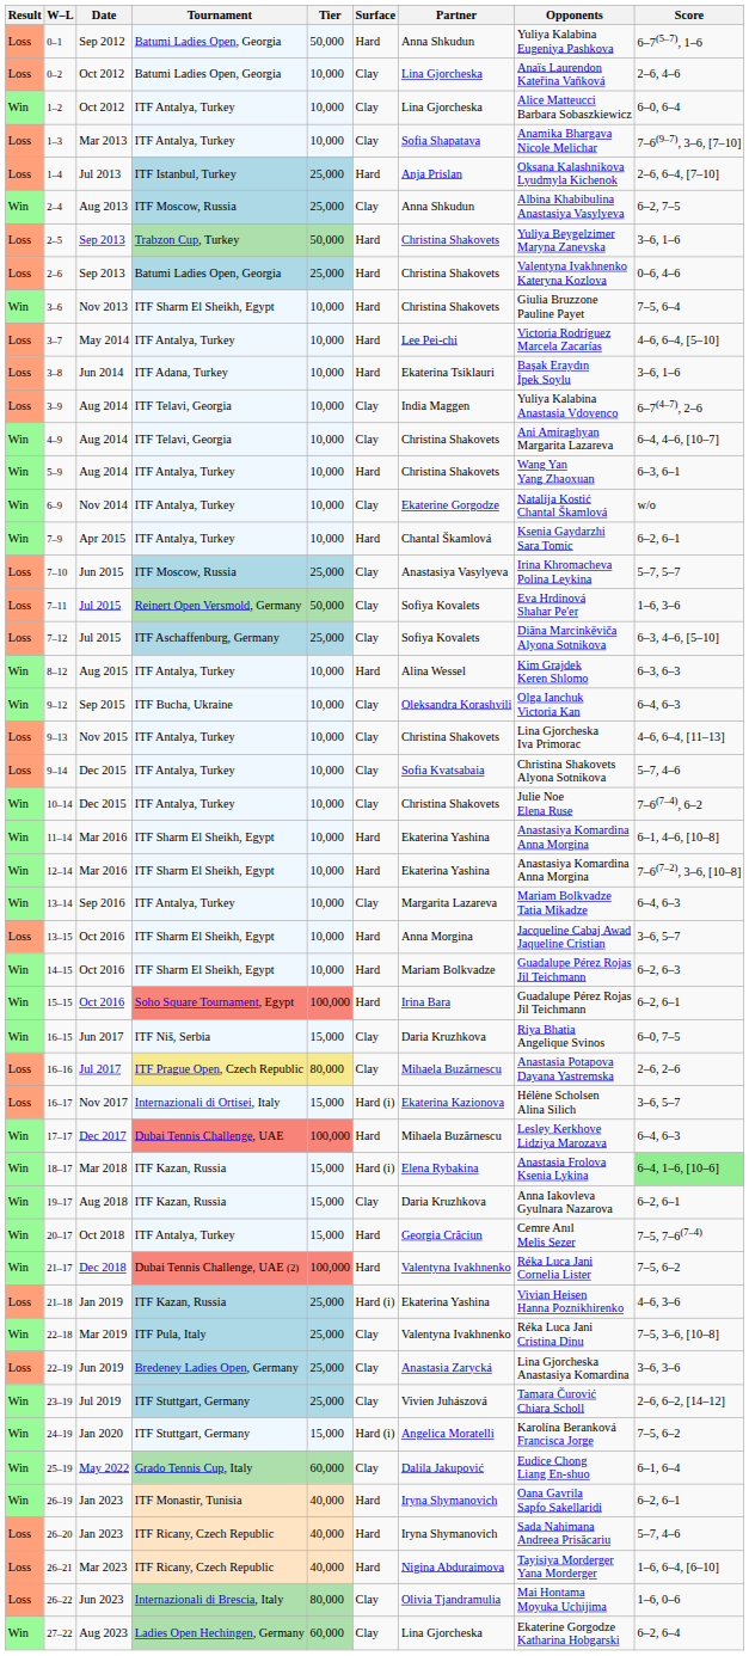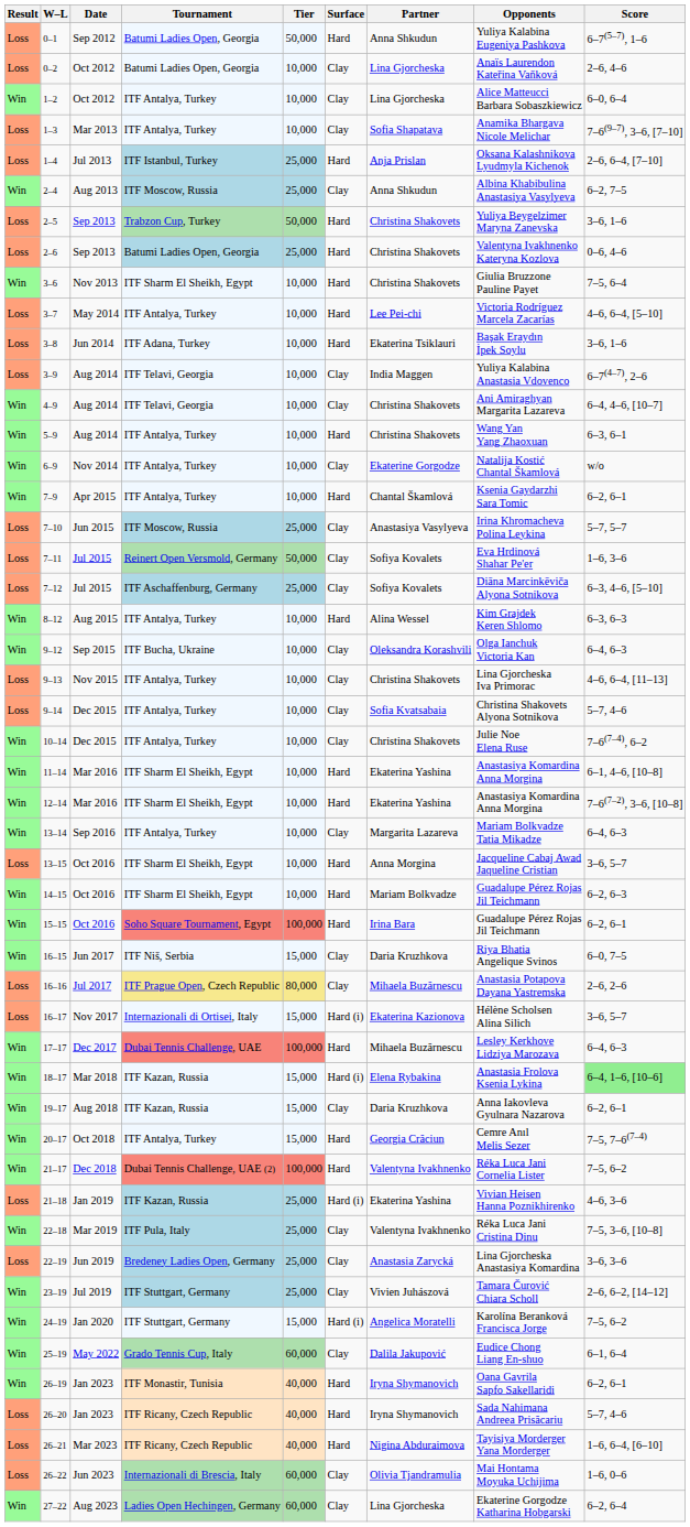 <table class="sortable wikitable">
 <tr>
 <th>Result</th>
 <th class="unsortable">W–L</th>
 <th>Date</th>
 <th>Tournament</th>
 <th>Tier</th>
 <th>Surface</th>
 <th>Partner</th>
 <th>Opponents</th>
 <th class="unsortable">Score</th>
 </tr>
 <tr>
 <td style="background:#ffa07a;">Loss</td>
 <td><small>0–1</small></td>
 <td>Sep 2012</td>
 <td style="background:#f0f8ff;"><a href='#'>Batumi Ladies Open</a>, Georgia</td>
 <td style="background:#f0f8ff;">50,000</td>
 <td>Hard</td>
 <td> Anna Shkudun</td>
 <td> Yuliya Kalabina <br>  <a href='#'>Eugeniya Pashkova</a></td>
 <td>6–7<sup>(5–7)</sup>, 1–6</td>
 </tr>
 <tr>
 <td style="background:#ffa07a;">Loss</td>
 <td><small>0–2</small></td>
 <td>Oct 2012</td>
 <td style="background:#f0f8ff;">Batumi Ladies Open, Georgia</td>
 <td style="background:#f0f8ff;">10,000</td>
 <td>Clay</td>
 <td> <a href='#'>Lina Gjorcheska</a></td>
 <td> <a href='#'>Anaïs Laurendon</a> <br>  <a href='#'>Kateřina Vaňková</a></td>
 <td>2–6, 4–6</td>
 </tr>
 <tr>
 <td style="background:#98fb98;">Win</td>
 <td><small>1–2</small></td>
 <td>Oct 2012</td>
 <td style="background:#f0f8ff;">ITF Antalya, Turkey</td>
 <td style="background:#f0f8ff;">10,000</td>
 <td>Clay</td>
 <td> Lina Gjorcheska</td>
 <td> <a href='#'>Alice Matteucci</a> <br>  Barbara Sobaszkiewicz</td>
 <td>6–0, 6–4</td>
 </tr>
 <tr>
 <td style="background:#ffa07a;">Loss</td>
 <td><small>1–3</small></td>
 <td>Mar 2013</td>
 <td style="background:#f0f8ff;">ITF Antalya, Turkey</td>
 <td style="background:#f0f8ff;">10,000</td>
 <td>Clay</td>
 <td> <a href='#'>Sofia Shapatava</a></td>
 <td> <a href='#'>Anamika Bhargava</a> <br>  <a href='#'>Nicole Melichar</a></td>
 <td>7–6<sup>(9–7)</sup>, 3–6, [7–10]</td>
 </tr>
 <tr>
 <td style="background:#ffa07a;">Loss</td>
 <td><small>1–4</small></td>
 <td>Jul 2013</td>
 <td style="background:lightblue;">ITF Istanbul, Turkey</td>
 <td style="background:lightblue;">25,000</td>
 <td>Hard</td>
 <td> <a href='#'>Anja Prislan</a></td>
 <td> <a href='#'>Oksana Kalashnikova</a> <br>  <a href='#'>Lyudmyla Kichenok</a></td>
 <td>2–6, 6–4, [7–10]</td>
 </tr>
 <tr>
 <td style="background:#98fb98;">Win</td>
 <td><small>2–4</small></td>
 <td>Aug 2013</td>
 <td style="background:lightblue;">ITF Moscow, Russia</td>
 <td style="background:lightblue;">25,000</td>
 <td>Clay</td>
 <td> Anna Shkudun</td>
 <td> <a href='#'>Albina Khabibulina</a> <br>  <a href='#'>Anastasiya Vasylyeva</a></td>
 <td>6–2, 7–5</td>
 </tr>
 <tr>
 <td style="background:#ffa07a;">Loss</td>
 <td><small>2–5</small></td>
 <td><a href='#'>Sep 2013</a></td>
 <td style="background:#addfad;"><a href='#'>Trabzon Cup</a>, Turkey</td>
 <td style="background:#addfad;">50,000</td>
 <td>Hard</td>
 <td> <a href='#'>Christina Shakovets</a></td>
 <td> <a href='#'>Yuliya Beygelzimer</a> <br>  <a href='#'>Maryna Zanevska</a></td>
 <td>3–6, 1–6</td>
 </tr>
 <tr>
 <td style="background:#ffa07a;">Loss</td>
 <td><small>2–6</small></td>
 <td>Sep 2013</td>
 <td style="background:lightblue;">Batumi Ladies Open, Georgia</td>
 <td style="background:lightblue;">25,000</td>
 <td>Hard</td>
 <td> Christina Shakovets</td>
 <td> <a href='#'>Valentyna Ivakhnenko</a> <br>  <a href='#'>Kateryna Kozlova</a></td>
 <td>0–6, 4–6</td>
 </tr>
 <tr>
 <td style="background:#98fb98;">Win</td>
 <td><small>3–6</small></td>
 <td>Nov 2013</td>
 <td style="background:#f0f8ff;">ITF Sharm El Sheikh, Egypt</td>
 <td style="background:#f0f8ff;">10,000</td>
 <td>Hard</td>
 <td> Christina Shakovets</td>
 <td> Giulia Bruzzone <br>  Pauline Payet</td>
 <td>7–5, 6–4</td>
 </tr>
 <tr>
 <td style="background:#ffa07a;">Loss</td>
 <td><small>3–7</small></td>
 <td>May 2014</td>
 <td style="background:#f0f8ff;">ITF Antalya, Turkey</td>
 <td style="background:#f0f8ff;">10,000</td>
 <td>Hard</td>
 <td> <a href='#'>Lee Pei-chi</a></td>
 <td> <a href='#'>Victoria Rodríguez</a> <br>  <a href='#'>Marcela Zacarías</a></td>
 <td>4–6, 6–4, [5–10]</td>
 </tr>
 <tr>
 <td style="background:#ffa07a;">Loss</td>
 <td><small>3–8</small></td>
 <td>Jun 2014</td>
 <td style="background:#f0f8ff;">ITF Adana, Turkey</td>
 <td style="background:#f0f8ff;">10,000</td>
 <td>Hard</td>
 <td> Ekaterina Tsiklauri</td>
 <td> <a href='#'>Başak Eraydın</a> <br>  <a href='#'>İpek Soylu</a></td>
 <td>3–6, 1–6</td>
 </tr>
 <tr>
 <td style="background:#ffa07a;">Loss</td>
 <td><small>3–9</small></td>
 <td>Aug 2014</td>
 <td style="background:#f0f8ff;">ITF Telavi, Georgia</td>
 <td style="background:#f0f8ff;">10,000</td>
 <td>Clay</td>
 <td> India Maggen</td>
 <td> Yuliya Kalabina <br>  <a href='#'>Anastasia Vdovenco</a></td>
 <td>6–7<sup>(4–7)</sup>, 2–6</td>
 </tr>
 <tr>
 <td style="background:#98fb98;">Win</td>
 <td><small>4–9</small></td>
 <td>Aug 2014</td>
 <td style="background:#f0f8ff;">ITF Telavi, Georgia</td>
 <td style="background:#f0f8ff;">10,000</td>
 <td>Clay</td>
 <td> Christina Shakovets</td>
 <td> <a href='#'>Ani Amiraghyan</a> <br>  Margarita Lazareva</td>
 <td>6–4, 4–6, [10–7]</td>
 </tr>
 <tr>
 <td style="background:#98fb98;">Win</td>
 <td><small>5–9</small></td>
 <td>Aug 2014</td>
 <td style="background:#f0f8ff;">ITF Antalya, Turkey</td>
 <td style="background:#f0f8ff;">10,000</td>
 <td>Hard</td>
 <td> Christina Shakovets</td>
 <td> <a href='#'>Wang Yan</a> <br>  <a href='#'>Yang Zhaoxuan</a></td>
 <td>6–3, 6–1</td>
 </tr>
 <tr>
 <td style="background:#98fb98;">Win</td>
 <td><small>6–9</small></td>
 <td>Nov 2014</td>
 <td style="background:#f0f8ff;">ITF Antalya, Turkey</td>
 <td style="background:#f0f8ff;">10,000</td>
 <td>Clay</td>
 <td> <a href='#'>Ekaterine Gorgodze</a></td>
 <td> <a href='#'>Natalija Kostić</a> <br>  <a href='#'>Chantal Škamlová</a></td>
 <td>w/o</td>
 </tr>
 <tr>
 <td style="background:#98fb98;">Win</td>
 <td><small>7–9</small></td>
 <td>Apr 2015</td>
 <td style="background:#f0f8ff;">ITF Antalya, Turkey</td>
 <td style="background:#f0f8ff;">10,000</td>
 <td>Hard</td>
 <td> Chantal Škamlová</td>
 <td> <a href='#'>Ksenia Gaydarzhi</a> <br>  <a href='#'>Sara Tomic</a></td>
 <td>6–2, 6–1</td>
 </tr>
 <tr>
 <td style="background:#ffa07a;">Loss</td>
 <td><small>7–10</small></td>
 <td>Jun 2015</td>
 <td style="background:lightblue;">ITF Moscow, Russia</td>
 <td style="background:lightblue;">25,000</td>
 <td>Clay</td>
 <td> Anastasiya Vasylyeva</td>
 <td> <a href='#'>Irina Khromacheva</a> <br>  <a href='#'>Polina Leykina</a></td>
 <td>5–7, 5–7</td>
 </tr>
 <tr>
 <td style="background:#ffa07a;">Loss</td>
 <td><small>7–11</small></td>
 <td><a href='#'>Jul 2015</a></td>
 <td style="background:#addfad;"><a href='#'>Reinert Open Versmold</a>, Germany</td>
 <td style="background:#addfad;">50,000</td>
 <td>Clay</td>
 <td> Sofiya Kovalets</td>
 <td> <a href='#'>Eva Hrdinová</a> <br>  <a href='#'>Shahar Pe'er</a></td>
 <td>1–6, 3–6</td>
 </tr>
 <tr>
 <td style="background:#ffa07a;">Loss</td>
 <td><small>7–12</small></td>
 <td>Jul 2015</td>
 <td style="background:lightblue;">ITF Aschaffenburg, Germany</td>
 <td style="background:lightblue;">25,000</td>
 <td>Clay</td>
 <td> Sofiya Kovalets</td>
 <td> <a href='#'>Diāna Marcinkēviča</a> <br>  <a href='#'>Alyona Sotnikova</a></td>
 <td>6–3, 4–6, [5–10]</td>
 </tr>
 <tr>
 <td style="background:#98fb98;">Win</td>
 <td><small>8–12</small></td>
 <td>Aug 2015</td>
 <td style="background:#f0f8ff;">ITF Antalya, Turkey</td>
 <td style="background:#f0f8ff;">10,000</td>
 <td>Hard</td>
 <td> Alina Wessel</td>
 <td> <a href='#'>Kim Grajdek</a> <br>  <a href='#'>Keren Shlomo</a></td>
 <td>6–3, 6–3</td>
 </tr>
 <tr>
 <td style="background:#98fb98;">Win</td>
 <td><small>9–12</small></td>
 <td>Sep 2015</td>
 <td style="background:#f0f8ff;">ITF Bucha, Ukraine</td>
 <td style="background:#f0f8ff;">10,000</td>
 <td>Clay</td>
 <td> <a href='#'>Oleksandra Korashvili</a></td>
 <td> <a href='#'>Olga Ianchuk</a> <br>  <a href='#'>Victoria Kan</a></td>
 <td>6–4, 6–3</td>
 </tr>
 <tr>
 <td style="background:#ffa07a;">Loss</td>
 <td><small>9–13</small></td>
 <td>Nov 2015</td>
 <td style="background:#f0f8ff;">ITF Antalya, Turkey</td>
 <td style="background:#f0f8ff;">10,000</td>
 <td>Clay</td>
 <td> Christina Shakovets</td>
 <td> Lina Gjorcheska <br>  Iva Primorac</td>
 <td>4–6, 6–4, [11–13]</td>
 </tr>
 <tr>
 <td style="background:#ffa07a;">Loss</td>
 <td><small>9–14</small></td>
 <td>Dec 2015</td>
 <td style="background:#f0f8ff;">ITF Antalya, Turkey</td>
 <td style="background:#f0f8ff;">10,000</td>
 <td>Clay</td>
 <td> <a href='#'>Sofia Kvatsabaia</a></td>
 <td> Christina Shakovets <br>  Alyona Sotnikova</td>
 <td>5–7, 4–6</td>
 </tr>
 <tr>
 <td style="background:#98fb98;">Win</td>
 <td><small>10–14</small></td>
 <td>Dec 2015</td>
 <td style="background:#f0f8ff;">ITF Antalya, Turkey</td>
 <td style="background:#f0f8ff;">10,000</td>
 <td>Clay</td>
 <td> Christina Shakovets</td>
 <td> Julie Noe <br>  <a href='#'>Elena Ruse</a></td>
 <td>7–6<sup>(7–4)</sup>, 6–2</td>
 </tr>
 <tr>
 <td style="background:#98fb98;">Win</td>
 <td><small>11–14</small></td>
 <td>Mar 2016</td>
 <td style="background:#f0f8ff;">ITF Sharm El Sheikh, Egypt</td>
 <td style="background:#f0f8ff;">10,000</td>
 <td>Hard</td>
 <td> Ekaterina Yashina</td>
 <td> <a href='#'>Anastasiya Komardina</a> <br>  <a href='#'>Anna Morgina</a></td>
 <td>6–1, 4–6, [10–8]</td>
 </tr>
 <tr>
 <td style="background:#98fb98;">Win</td>
 <td><small>12–14</small></td>
 <td>Mar 2016</td>
 <td style="background:#f0f8ff;">ITF Sharm El Sheikh, Egypt</td>
 <td style="background:#f0f8ff;">10,000</td>
 <td>Hard</td>
 <td> Ekaterina Yashina</td>
 <td> Anastasiya Komardina <br>  Anna Morgina</td>
 <td>7–6<sup>(7–2)</sup>, 3–6, [10–8]</td>
 </tr>
 <tr>
 <td style="background:#98fb98;">Win</td>
 <td><small>13–14</small></td>
 <td>Sep 2016</td>
 <td style="background:#f0f8ff;">ITF Antalya, Turkey</td>
 <td style="background:#f0f8ff;">10,000</td>
 <td>Clay</td>
 <td> Margarita Lazareva</td>
 <td> <a href='#'>Mariam Bolkvadze</a> <br>  <a href='#'>Tatia Mikadze</a></td>
 <td>6–4, 6–3</td>
 </tr>
 <tr>
 <td style="background:#ffa07a;">Loss</td>
 <td><small>13–15</small></td>
 <td>Oct 2016</td>
 <td style="background:#f0f8ff;">ITF Sharm El Sheikh, Egypt</td>
 <td style="background:#f0f8ff;">10,000</td>
 <td>Hard</td>
 <td> Anna Morgina</td>
 <td> <a href='#'>Jacqueline Cabaj Awad</a> <br>  <a href='#'>Jaqueline Cristian</a></td>
 <td>3–6, 5–7</td>
 </tr>
 <tr>
 <td style="background:#98fb98;">Win</td>
 <td><small>14–15</small></td>
 <td>Oct 2016</td>
 <td style="background:#f0f8ff;">ITF Sharm El Sheikh, Egypt</td>
 <td style="background:#f0f8ff;">10,000</td>
 <td>Hard</td>
 <td> Mariam Bolkvadze</td>
 <td> <a href='#'>Guadalupe Pérez Rojas</a> <br>  <a href='#'>Jil Teichmann</a></td>
 <td>6–2, 6–3</td>
 </tr>
 <tr>
 <td style="background:#98fb98;">Win</td>
 <td><small>15–15</small></td>
 <td><a href='#'>Oct 2016</a></td>
 <td style="background:#f88379;"><a href='#'>Soho Square Tournament</a>, Egypt</td>
 <td style="background:#f88379;">100,000</td>
 <td>Hard</td>
 <td> <a href='#'>Irina Bara</a></td>
 <td> Guadalupe Pérez Rojas <br>  Jil Teichmann</td>
 <td>6–2, 6–1</td>
 </tr>
 <tr>
 <td style="background:#98fb98;">Win</td>
 <td><small>16–15</small></td>
 <td>Jun 2017</td>
 <td style="background:#f0f8ff;">ITF Niš, Serbia</td>
 <td style="background:#f0f8ff;">15,000</td>
 <td>Clay</td>
 <td> Daria Kruzhkova</td>
 <td> <a href='#'>Riya Bhatia</a> <br>  Angelique Svinos</td>
 <td>6–0, 7–5</td>
 </tr>
 <tr>
 <td style="background:#ffa07a;">Loss</td>
 <td><small>16–16</small></td>
 <td><a href='#'>Jul 2017</a></td>
 <td style="background:#f7e98e;"><a href='#'>ITF Prague Open</a>, Czech Republic</td>
 <td style="background:#f7e98e;">80,000</td>
 <td>Clay</td>
 <td> <a href='#'>Mihaela Buzărnescu</a></td>
 <td> <a href='#'>Anastasia Potapova</a> <br>  <a href='#'>Dayana Yastremska</a></td>
 <td>2–6, 2–6</td>
 </tr>
 <tr>
 <td style="background:#ffa07a;">Loss</td>
 <td><small>16–17</small></td>
 <td>Nov 2017</td>
 <td style="background:#f0f8ff;"><a href='#'>Internazionali di Ortisei</a>, Italy</td>
 <td style="background:#f0f8ff;">15,000</td>
 <td>Hard (i)</td>
 <td> <a href='#'>Ekaterina Kazionova</a></td>
 <td> Hélène Scholsen <br>  Alina Silich</td>
 <td>3–6, 5–7</td>
 </tr>
 <tr>
 <td bgcolor="98FB98">Win</td>
 <td><small>17–17</small></td>
 <td><a href='#'>Dec 2017</a></td>
 <td style="background:#f88379;"><a href='#'>Dubai Tennis Challenge</a>, UAE</td>
 <td style="background:#f88379;">100,000</td>
 <td>Hard</td>
 <td> Mihaela Buzărnescu</td>
 <td> <a href='#'>Lesley Kerkhove</a> <br>  <a href='#'>Lidziya Marozava</a></td>
 <td>6–4, 6–3</td>
 </tr>
 <tr>
 <td style="background:#98fb98;">Win</td>
 <td><small>18–17</small></td>
 <td>Mar 2018</td>
 <td style="background:#f0f8ff;">ITF Kazan, Russia</td>
 <td style="background:#f0f8ff;">15,000</td>
 <td>Hard (i)</td>
 <td> <a href='#'>Elena Rybakina</a></td>
 <td> <a href='#'>Anastasia Frolova</a> <br>  <a href='#'>Ksenia Lykina</a></td>
 <td style="background: lightgreen;">6–4, 1–6, [10–6]</td>
 </tr>
 <tr>
 <td style="background:#98fb98;">Win</td>
 <td><small>19–17</small></td>
 <td>Aug 2018</td>
 <td style="background:#f0f8ff;">ITF Kazan, Russia</td>
 <td style="background:#f0f8ff;">15,000</td>
 <td>Clay</td>
 <td> Daria Kruzhkova</td>
 <td> Anna Iakovleva <br>  Gyulnara Nazarova</td>
 <td>6–2, 6–1</td>
 </tr>
 <tr>
 <td style="background:#98fb98;">Win</td>
 <td><small>20–17</small></td>
 <td>Oct 2018</td>
 <td style="background:#f0f8ff;">ITF Antalya, Turkey</td>
 <td style="background:#f0f8ff;">15,000</td>
 <td>Hard</td>
 <td> <a href='#'>Georgia Crăciun</a></td>
 <td> Cemre Anıl <br>  <a href='#'>Melis Sezer</a></td>
 <td>7–5, 7–6<sup>(7–4)</sup></td>
 </tr>
 <tr>
 <td style="background:#98fb98;">Win</td>
 <td><small>21–17</small></td>
 <td><a href='#'>Dec 2018</a></td>
 <td style="background:#f88379;">Dubai Tennis Challenge, UAE <small>(2)</small></td>
 <td style="background:#f88379;">100,000</td>
 <td>Hard</td>
 <td> <a href='#'>Valentyna Ivakhnenko</a></td>
 <td> <a href='#'>Réka Luca Jani</a> <br>  <a href='#'>Cornelia Lister</a></td>
 <td>7–5, 6–2</td>
 </tr>
 <tr>
 <td style="background:#ffa07a;">Loss</td>
 <td><small>21–18</small></td>
 <td>Jan 2019</td>
 <td style="background:lightblue;">ITF Kazan, Russia</td>
 <td style="background:lightblue;">25,000</td>
 <td>Hard (i)</td>
 <td> Ekaterina Yashina</td>
 <td> <a href='#'>Vivian Heisen</a> <br>  <a href='#'>Hanna Poznikhirenko</a></td>
 <td>4–6, 3–6</td>
 </tr>
 <tr>
 <td style="background:#98fb98;">Win</td>
 <td><small>22–18</small></td>
 <td>Mar 2019</td>
 <td style="background:lightblue;">ITF Pula, Italy</td>
 <td style="background:lightblue;">25,000</td>
 <td>Clay</td>
 <td> Valentyna Ivakhnenko</td>
 <td> Réka Luca Jani <br>  <a href='#'>Cristina Dinu</a></td>
 <td>7–5, 3–6, [10–8]</td>
 </tr>
 <tr>
 <td style="background:#ffa07a;">Loss</td>
 <td><small>22–19</small></td>
 <td>Jun 2019</td>
 <td style="background:lightblue;"><a href='#'>Bredeney Ladies Open</a>, Germany</td>
 <td style="background:lightblue;">25,000</td>
 <td>Clay</td>
 <td> <a href='#'>Anastasia Zarycká</a></td>
 <td> Lina Gjorcheska <br>  Anastasiya Komardina</td>
 <td>3–6, 3–6</td>
 </tr>
 <tr>
 <td style="background:#98fb98;">Win</td>
 <td><small>23–19</small></td>
 <td>Jul 2019</td>
 <td style="background:lightblue;">ITF Stuttgart, Germany</td>
 <td style="background:lightblue;">25,000</td>
 <td>Clay</td>
 <td> Vivien Juhászová</td>
 <td> <a href='#'>Tamara Čurović</a> <br>  <a href='#'>Chiara Scholl</a></td>
 <td>2–6, 6–2, [14–12]</td>
 </tr>
 <tr>
 <td style="background:#98fb98;">Win</td>
 <td><small>24–19</small></td>
 <td>Jan 2020</td>
 <td style="background:#f0f8ff;">ITF Stuttgart, Germany</td>
 <td style="background:#f0f8ff;">15,000</td>
 <td>Hard (i)</td>
 <td> <a href='#'>Angelica Moratelli</a></td>
 <td> Karolína Beranková <br>  <a href='#'>Francisca Jorge</a></td>
 <td>7–5, 6–2</td>
 </tr>
 <tr>
 <td style="background:#98fb98;">Win</td>
 <td><small>25–19</small></td>
 <td><a href='#'>May 2022</a></td>
 <td bgcolor="addfad"><a href='#'>Grado Tennis Cup</a>, Italy</td>
 <td bgcolor="addfad">60,000</td>
 <td>Clay</td>
 <td> <a href='#'>Dalila Jakupović</a></td>
 <td> <a href='#'>Eudice Chong</a> <br>  <a href='#'>Liang En-shuo</a></td>
 <td>6–1, 6–4</td>
 </tr>
 <tr>
 <td style="background:#98fb98;">Win</td>
 <td><small>26–19</small></td>
 <td>Jan 2023</td>
 <td bgcolor="ffe4c4">ITF Monastir, Tunisia</td>
 <td bgcolor="ffe4c4">40,000</td>
 <td>Hard</td>
 <td> <a href='#'>Iryna Shymanovich</a></td>
 <td> <a href='#'>Oana Gavrila</a> <br>  <a href='#'>Sapfo Sakellaridi</a></td>
 <td>6–2, 6–1</td>
 </tr>
 <tr>
 <td style="background:#ffa07a;">Loss</td>
 <td><small>26–20</small></td>
 <td>Jan 2023</td>
 <td style="background:#ffe4c4;">ITF Ricany, Czech Republic</td>
 <td style="background:#ffe4c4;">40,000</td>
 <td>Hard</td>
 <td> Iryna Shymanovich</td>
 <td> <a href='#'>Sada Nahimana</a> <br>  <a href='#'>Andreea Prisăcariu</a></td>
 <td>5–7, 4–6</td>
 </tr>
 <tr>
 <td style="background:#ffa07a;">Loss</td>
 <td><small>26–21</small></td>
 <td>Mar 2023</td>
 <td style="background:#ffe4c4;">ITF Ricany, Czech Republic</td>
 <td style="background:#ffe4c4;">40,000</td>
 <td>Hard</td>
 <td> <a href='#'>Nigina Abduraimova</a></td>
 <td> <a href='#'>Tayisiya Morderger</a> <br>  <a href='#'>Yana Morderger</a></td>
 <td>1–6, 6–4, [6–10]</td>
 </tr>
 <tr>
 <td style="background:#ffa07a;">Loss</td>
 <td><small>26–22</small></td>
 <td>Jun 2023</td>
 <td style="background:#addfad;"><a href='#'>Internazionali di Brescia</a>, Italy</td>
-<td style="background:#addfad;">80,000</td>
+<td style="background:#addfad;">60,000</td>
 <td>Clay</td>
 <td> <a href='#'>Olivia Tjandramulia</a></td>
 <td> <a href='#'>Mai Hontama</a> <br>  <a href='#'>Moyuka Uchijima</a></td>
 <td>1–6, 0–6</td>
 </tr>
 <tr>
 <td style="background:#98fb98;">Win</td>
 <td><small>27–22</small></td>
 <td>Aug 2023</td>
 <td style="background:#addfad;"><a href='#'>Ladies Open Hechingen</a>, Germany</td>
 <td style="background:#addfad;">60,000</td>
 <td>Clay</td>
 <td> Lina Gjorcheska</td>
 <td> Ekaterine Gorgodze <br>  <a href='#'>Katharina Hobgarski</a></td>
 <td>6–2, 6–4</td>
 </tr>
 </table>
